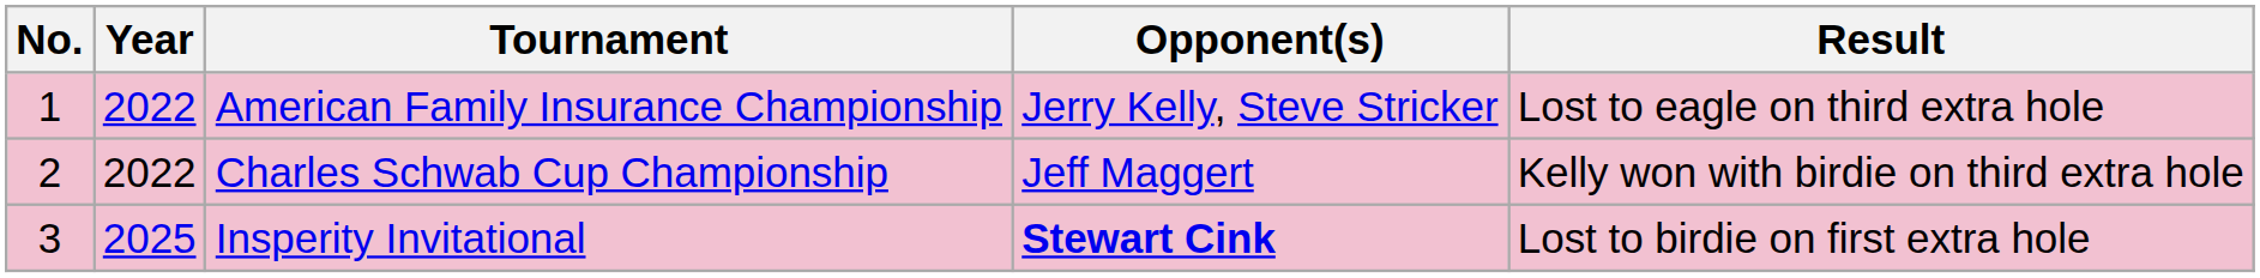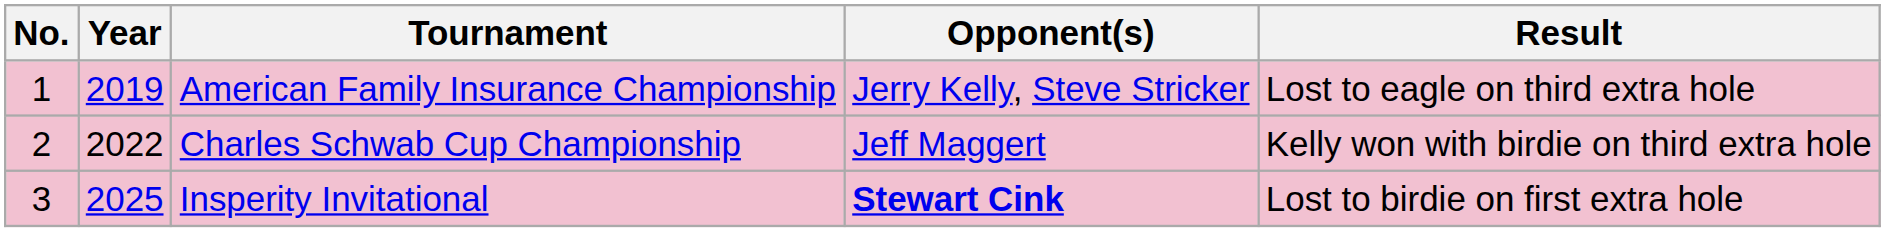 <table class="wikitable" style="font-size:95%;">
 <tr>
 <th>No.</th>
 <th>Year</th>
 <th>Tournament</th>
 <th>Opponent(s)</th>
 <th>Result</th>
 </tr>
 <tr style="background:#F2C1D1;">
 <td align=center>1</td>
-<td><a href='#'>2022</a></td>
+<td><a href='#'>2019</a></td>
 <td><a href='#'>American Family Insurance Championship</a></td>
 <td> <a href='#'>Jerry Kelly</a>,  <a href='#'>Steve Stricker</a></td>
 <td>Lost to eagle on third extra hole</td>
 </tr>
 <tr style="background:#F2C1D1;">
 <td align=center>2</td>
 <td>2022</td>
 <td><a href='#'>Charles Schwab Cup Championship</a></td>
 <td> <a href='#'>Jeff Maggert</a></td>
 <td>Kelly won with birdie on third extra hole</td>
 </tr>
 <tr style="background:#F2C1D1;">
 <td align=center>3</td>
 <td><a href='#'>2025</a></td>
 <td><a href='#'>Insperity Invitational</a></td>
 <td><strong> <a href='#'>Stewart Cink</a></strong></td>
 <td>Lost to birdie on first extra hole</td>
 </tr>
 </table>
